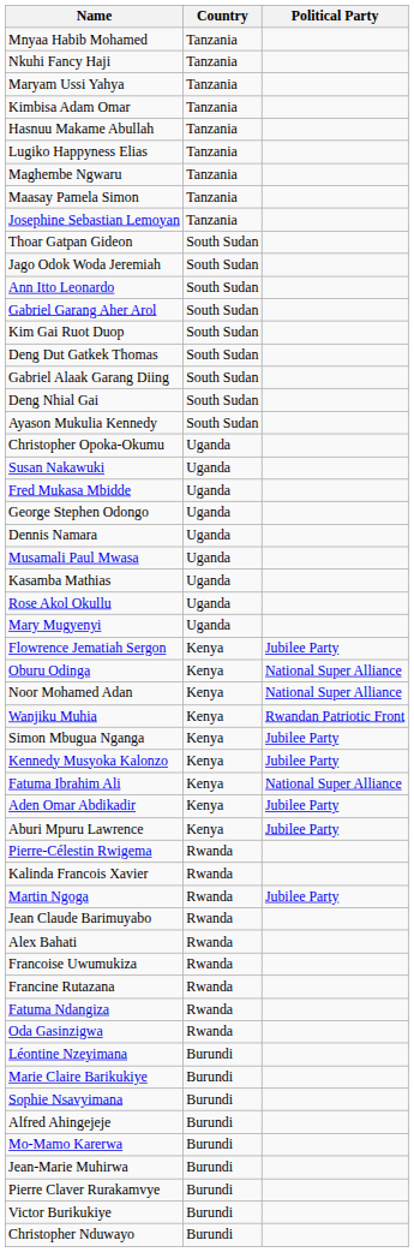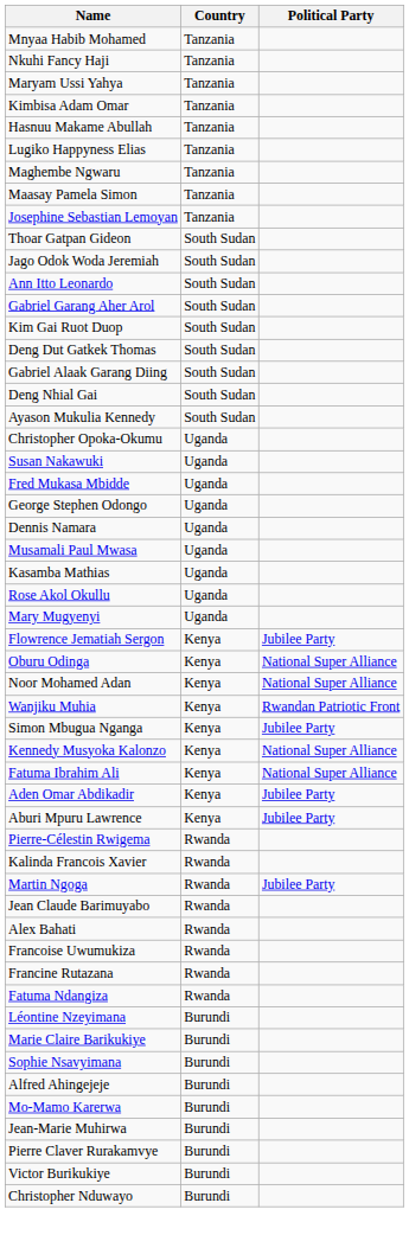 <table class="wikitable">
 <tr>
 <th>Name</th>
 <th>Country</th>
 <th>Political Party</th>
 </tr>
 <tr>
 <td>Mnyaa Habib Mohamed</td>
 <td>Tanzania</td>
 <td></td>
 </tr>
 <tr>
 <td>Nkuhi Fancy Haji</td>
 <td>Tanzania</td>
 <td></td>
 </tr>
 <tr>
 <td>Maryam Ussi Yahya</td>
 <td>Tanzania</td>
 <td></td>
 </tr>
 <tr>
 <td>Kimbisa Adam Omar</td>
 <td>Tanzania</td>
 <td></td>
 </tr>
 <tr>
 <td>Hasnuu Makame Abullah</td>
 <td>Tanzania</td>
 <td></td>
 </tr>
 <tr>
 <td>Lugiko Happyness Elias</td>
 <td>Tanzania</td>
 <td></td>
 </tr>
 <tr>
 <td>Maghembe Ngwaru</td>
 <td>Tanzania</td>
 <td></td>
 </tr>
 <tr>
 <td>Maasay Pamela Simon</td>
 <td>Tanzania</td>
 <td></td>
 </tr>
 <tr>
 <td><a href='#'>Josephine Sebastian Lemoyan</a></td>
 <td>Tanzania</td>
 <td></td>
 </tr>
 <tr>
 <td>Thoar Gatpan Gideon</td>
 <td>South Sudan</td>
 <td></td>
 </tr>
 <tr>
 <td>Jago Odok Woda Jeremiah</td>
 <td>South Sudan</td>
 <td></td>
 </tr>
 <tr>
 <td><a href='#'>Ann Itto Leonardo</a></td>
 <td>South Sudan</td>
 <td></td>
 </tr>
 <tr>
 <td><a href='#'>Gabriel Garang Aher Arol</a></td>
 <td>South Sudan</td>
 <td></td>
 </tr>
 <tr>
 <td>Kim Gai Ruot Duop</td>
 <td>South Sudan</td>
 <td></td>
 </tr>
 <tr>
 <td>Deng Dut Gatkek Thomas</td>
 <td>South Sudan</td>
 <td></td>
 </tr>
 <tr>
 <td>Gabriel Alaak Garang Diing</td>
 <td>South Sudan</td>
 <td></td>
 </tr>
 <tr>
 <td>Deng Nhial Gai</td>
 <td>South Sudan</td>
 <td></td>
 </tr>
 <tr>
 <td>Ayason Mukulia Kennedy</td>
 <td>South Sudan</td>
 <td></td>
 </tr>
 <tr>
 <td>Christopher Opoka-Okumu</td>
 <td>Uganda</td>
 <td></td>
 </tr>
 <tr>
 <td><a href='#'>Susan Nakawuki</a></td>
 <td>Uganda</td>
 <td></td>
 </tr>
 <tr>
 <td><a href='#'>Fred Mukasa Mbidde</a></td>
 <td>Uganda</td>
 <td></td>
 </tr>
 <tr>
 <td>George Stephen Odongo</td>
 <td>Uganda</td>
 <td></td>
 </tr>
 <tr>
 <td>Dennis Namara</td>
 <td>Uganda</td>
 <td></td>
 </tr>
 <tr>
 <td><a href='#'>Musamali Paul Mwasa</a></td>
 <td>Uganda</td>
 <td></td>
 </tr>
 <tr>
 <td>Kasamba Mathias</td>
 <td>Uganda</td>
 <td></td>
 </tr>
 <tr>
 <td><a href='#'>Rose Akol Okullu</a></td>
 <td>Uganda</td>
 <td></td>
 </tr>
 <tr>
 <td><a href='#'>Mary Mugyenyi</a></td>
 <td>Uganda</td>
 <td></td>
 </tr>
 <tr>
 <td><a href='#'>Flowrence Jematiah Sergon</a></td>
 <td>Kenya</td>
 <td><a href='#'>Jubilee Party</a></td>
 </tr>
 <tr>
 <td><a href='#'>Oburu Odinga</a></td>
 <td>Kenya</td>
 <td><a href='#'>National Super Alliance</a></td>
 </tr>
 <tr>
 <td>Noor Mohamed Adan</td>
 <td>Kenya</td>
 <td><a href='#'>National Super Alliance</a></td>
 </tr>
 <tr>
 <td><a href='#'>Wanjiku Muhia</a></td>
 <td>Kenya</td>
 <td><a href='#'>Rwandan Patriotic Front</a></td>
 </tr>
 <tr>
 <td>Simon Mbugua Nganga</td>
 <td>Kenya</td>
 <td><a href='#'>Jubilee Party</a></td>
 </tr>
 <tr>
 <td><a href='#'>Kennedy Musyoka Kalonzo</a></td>
 <td>Kenya</td>
-<td><a href='#'>Jubilee Party</a></td>
+<td><a href='#'>National Super Alliance</a></td>
 </tr>
 <tr>
 <td><a href='#'>Fatuma Ibrahim Ali</a></td>
 <td>Kenya</td>
 <td><a href='#'>National Super Alliance</a></td>
 </tr>
 <tr>
 <td><a href='#'>Aden Omar Abdikadir</a></td>
 <td>Kenya</td>
 <td><a href='#'>Jubilee Party</a></td>
 </tr>
 <tr>
 <td>Aburi Mpuru Lawrence</td>
 <td>Kenya</td>
 <td><a href='#'>Jubilee Party</a></td>
 </tr>
 <tr>
 <td><a href='#'>Pierre-Célestin Rwigema</a></td>
 <td>Rwanda</td>
 <td></td>
 </tr>
 <tr>
 <td>Kalinda Francois Xavier</td>
 <td>Rwanda</td>
 <td></td>
 </tr>
 <tr>
 <td><a href='#'>Martin Ngoga</a></td>
 <td>Rwanda</td>
 <td><a href='#'>Jubilee Party</a></td>
 </tr>
 <tr>
 <td>Jean Claude Barimuyabo</td>
 <td>Rwanda</td>
 <td></td>
 </tr>
 <tr>
 <td>Alex Bahati</td>
 <td>Rwanda</td>
 <td></td>
 </tr>
 <tr>
 <td>Francoise Uwumukiza</td>
 <td>Rwanda</td>
 <td></td>
 </tr>
 <tr>
 <td>Francine Rutazana</td>
 <td>Rwanda</td>
 <td></td>
 </tr>
 <tr>
 <td><a href='#'>Fatuma Ndangiza</a></td>
 <td>Rwanda</td>
 <td></td>
 </tr>
 <tr>
-<td><a href='#'>Oda Gasinzigwa</a></td>
-<td>Rwanda</td>
-<td></td>
-</tr>
-<tr>
 <td><a href='#'>Léontine Nzeyimana</a></td>
 <td>Burundi</td>
 <td></td>
 </tr>
 <tr>
 <td><a href='#'>Marie Claire Barikukiye</a></td>
 <td>Burundi</td>
 <td></td>
 </tr>
 <tr>
 <td><a href='#'>Sophie Nsavyimana</a></td>
 <td>Burundi</td>
 <td></td>
 </tr>
 <tr>
 <td>Alfred Ahingejeje</td>
 <td>Burundi</td>
 <td></td>
 </tr>
 <tr>
 <td><a href='#'>Mo-Mamo Karerwa</a></td>
 <td>Burundi</td>
 <td></td>
 </tr>
 <tr>
 <td>Jean-Marie Muhirwa</td>
 <td>Burundi</td>
 <td></td>
 </tr>
 <tr>
 <td>Pierre Claver Rurakamvye</td>
 <td>Burundi</td>
 <td></td>
 </tr>
 <tr>
 <td>Victor Burikukiye</td>
 <td>Burundi</td>
 <td></td>
 </tr>
 <tr>
 <td>Christopher Nduwayo</td>
 <td>Burundi</td>
 <td></td>
 </tr>
 </table>
